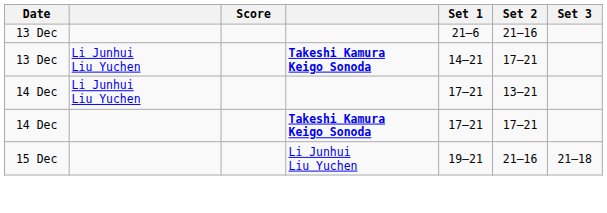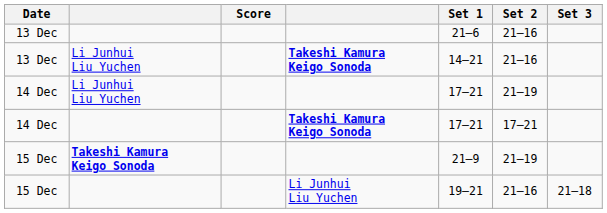 <table class="wikitable" style="text-align: center; font-size:90% ">
 <tr>
 <th width="60">Date</th>
 <th align="right" width="150"></th>
 <th width="60">Score</th>
 <th align="left" width="150"></th>
 <th width="50">Set 1</th>
 <th width="50">Set 2</th>
 <th width="50">Set 3</th>
 </tr>
 <tr>
 <td>13 Dec</td>
 <td align=left><strong></strong></td>
 <td align=center></td>
 <td align=left></td>
 <td>21–6</td>
 <td>21–16</td>
 <td></td>
 </tr>
 <tr>
 <td>13 Dec</td>
 <td align=left> <a href='#'>Li Junhui</a><br> <a href='#'>Liu Yuchen</a></td>
 <td align=center></td>
 <td align=left><strong> <a href='#'>Takeshi Kamura</a><br> <a href='#'>Keigo Sonoda</a></strong></td>
 <td>14–21</td>
-<td>17–21</td>
+<td>21–16</td>
 <td></td>
 </tr>
 <tr>
 <td>14 Dec</td>
 <td align=left> <a href='#'>Li Junhui</a><br> <a href='#'>Liu Yuchen</a></td>
 <td align=center></td>
 <td align=left><strong></strong></td>
 <td>17–21</td>
-<td>13–21</td>
+<td>21–19</td>
 <td></td>
 </tr>
 <tr>
 <td>14 Dec</td>
 <td align=left></td>
 <td align=center></td>
 <td align=left><strong> <a href='#'>Takeshi Kamura</a><br> <a href='#'>Keigo Sonoda</a></strong></td>
 <td>17–21</td>
 <td>17–21</td>
 <td></td>
 </tr>
 <tr>
 <td>15 Dec</td>
+<td align=left><strong> <a href='#'>Takeshi Kamura</a><br> <a href='#'>Keigo Sonoda</a></strong></td>
+<td align=center></td>
+<td align=left></td>
+<td>21–9</td>
+<td>21–19</td>
+<td></td>
+</tr>
+<tr>
+<td>15 Dec</td>
 <td align=left><strong></strong></td>
 <td align=center></td>
 <td align=left> <a href='#'>Li Junhui</a><br> <a href='#'>Liu Yuchen</a></td>
 <td>19–21</td>
 <td>21–16</td>
 <td>21–18</td>
 </tr>
 </table>
